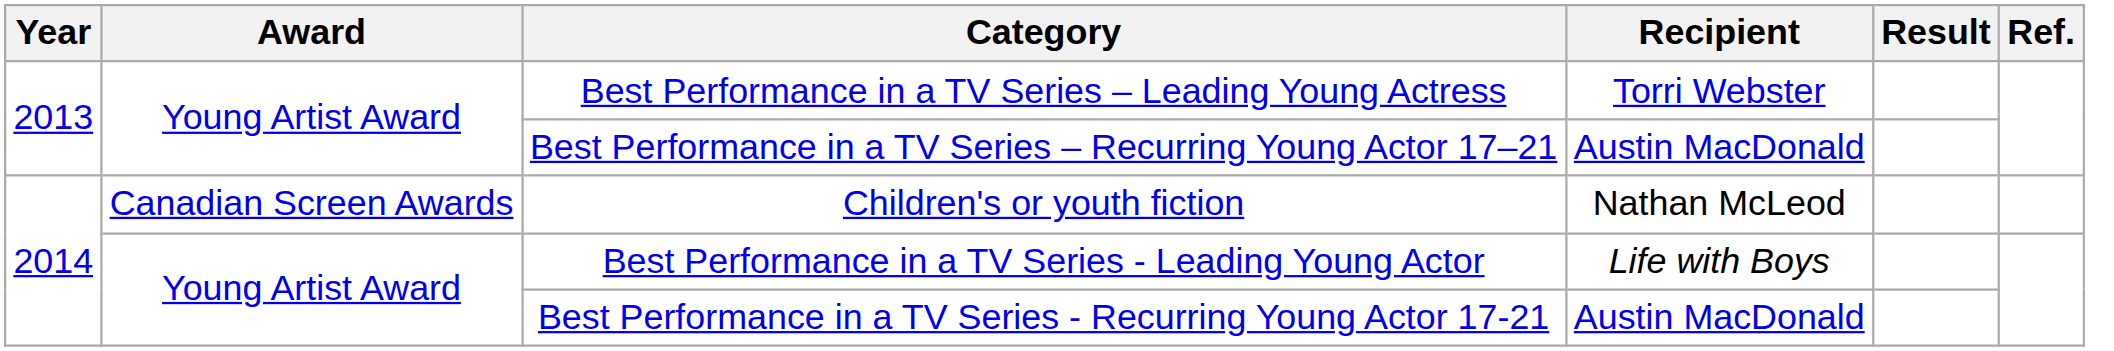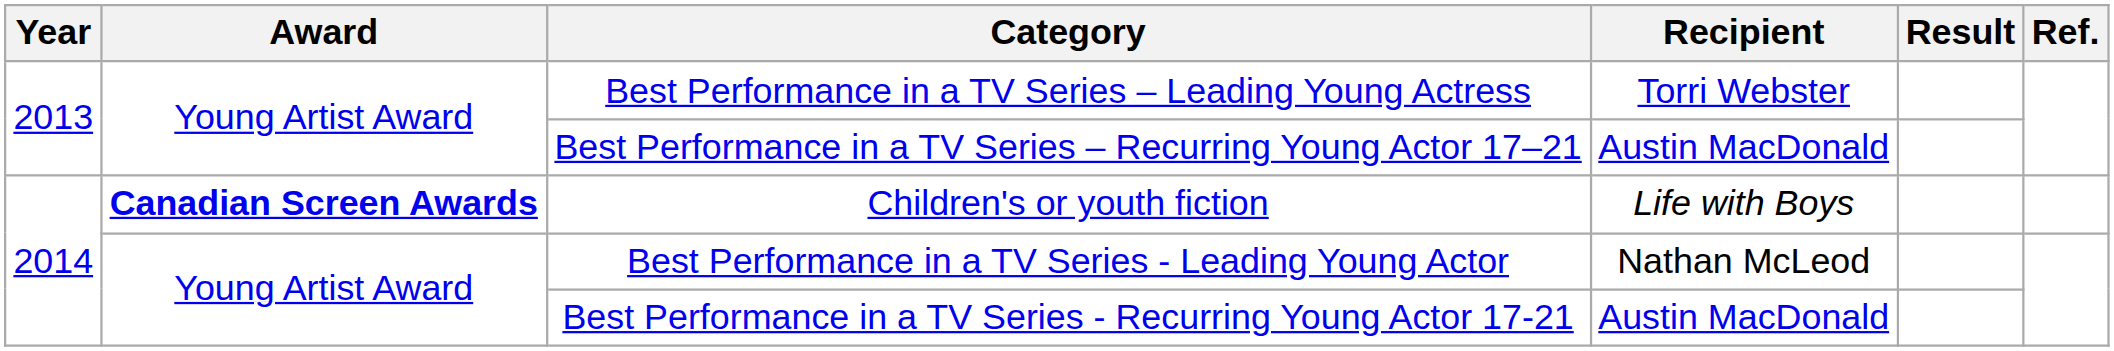 <table class="wikitable" rowspan=6; style="text-align: center; background:#ffffff;">
 <tr>
 <th>Year</th>
 <th>Award</th>
 <th>Category</th>
 <th>Recipient</th>
 <th>Result</th>
 <th>Ref.</th>
 </tr>
 <tr>
 <td rowspan=2><a href='#'>2013</a></td>
 <td rowspan=2><a href='#'>Young Artist Award</a></td>
 <td><a href='#'>Best Performance in a TV Series – Leading Young Actress</a></td>
 <td><a href='#'>Torri Webster</a></td>
 <td></td>
 <td rowspan=2></td>
 </tr>
 <tr>
 <td><a href='#'>Best Performance in a TV Series – Recurring Young Actor 17–21</a></td>
 <td><a href='#'>Austin MacDonald</a></td>
 <td></td>
 </tr>
 <tr>
 <td rowspan=3><a href='#'>2014</a></td>
-<td><a href='#'>Canadian Screen Awards</a></td>
+<td><strong><a href='#'>Canadian Screen Awards</a></strong></td>
 <td><a href='#'>Children's or youth fiction</a></td>
-<td>Nathan McLeod</td>
+<td><em>Life with Boys</em></td>
 <td></td>
 <td></td>
 </tr>
 <tr>
 <td rowspan=2><a href='#'>Young Artist Award</a></td>
 <td><a href='#'>Best Performance in a TV Series - Leading Young Actor</a></td>
-<td><em>Life with Boys</em></td>
+<td>Nathan McLeod</td>
 <td></td>
 <td rowspan=2></td>
 </tr>
 <tr>
 <td><a href='#'>Best Performance in a TV Series - Recurring Young Actor 17-21</a></td>
 <td><a href='#'>Austin MacDonald</a></td>
 <td></td>
 </tr>
 </table>
